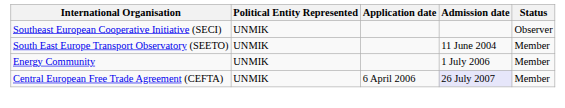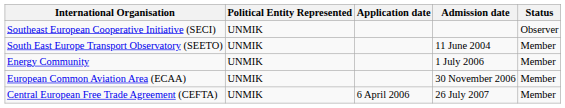 <table class="wikitable" style="margin:1em auto;">
 <tr>
 <th>International Organisation</th>
 <th>Political Entity Represented</th>
 <th>Application date</th>
 <th>Admission date</th>
 <th>Status</th>
 </tr>
 <tr>
 <td><a href='#'>Southeast European Cooperative Initiative</a> (SECI)</td>
 <td>UNMIK</td>
 <td></td>
 <td></td>
 <td>Observer</td>
 </tr>
 <tr>
 <td><a href='#'>South East Europe Transport Observatory</a> (SEETO)</td>
 <td>UNMIK</td>
 <td></td>
 <td>11 June 2004</td>
 <td>Member</td>
 </tr>
 <tr>
 <td><a href='#'>Energy Community</a></td>
 <td>UNMIK</td>
 <td></td>
 <td>1 July 2006</td>
 <td>Member</td>
 </tr>
 <tr>
+<td><a href='#'>European Common Aviation Area</a> (ECAA)</td>
+<td>UNMIK</td>
+<td></td>
+<td>30 November 2006</td>
+<td>Member</td>
+</tr>
+<tr>
 <td><a href='#'>Central European Free Trade Agreement</a> (CEFTA)</td>
 <td>UNMIK</td>
 <td>6 April 2006</td>
-<td style="background: lavender;">26 July 2007</td>
+<td>26 July 2007</td>
 <td>Member</td>
 </tr>
 </table>
